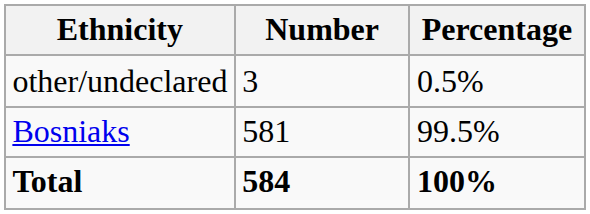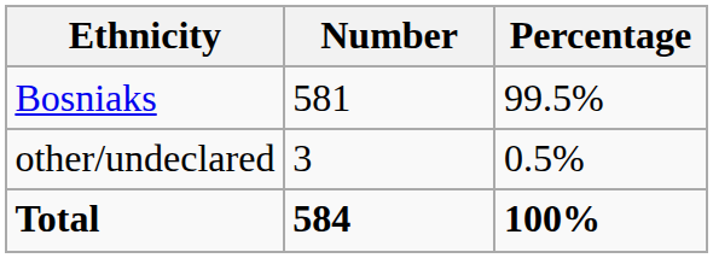 <table class="wikitable">
 <tr>
 <th width="100px">Ethnicity</th>
 <th width="80px">Number</th>
 <th width="80px">Percentage</th>
 </tr>
 <tr>
+<td><a href='#'>Bosniaks</a></td>
+<td>581</td>
+<td>99.5%</td>
+</tr>
+<tr>
 <td>other/undeclared</td>
 <td>3</td>
 <td>0.5%</td>
-</tr>
-<tr>
-<td><a href='#'>Bosniaks</a></td>
-<td>581</td>
-<td>99.5%</td>
 </tr>
 <tr>
 <td><strong>Total</strong></td>
 <td><strong>584</strong></td>
 <td><strong>100%</strong></td>
 </tr>
 </table>
